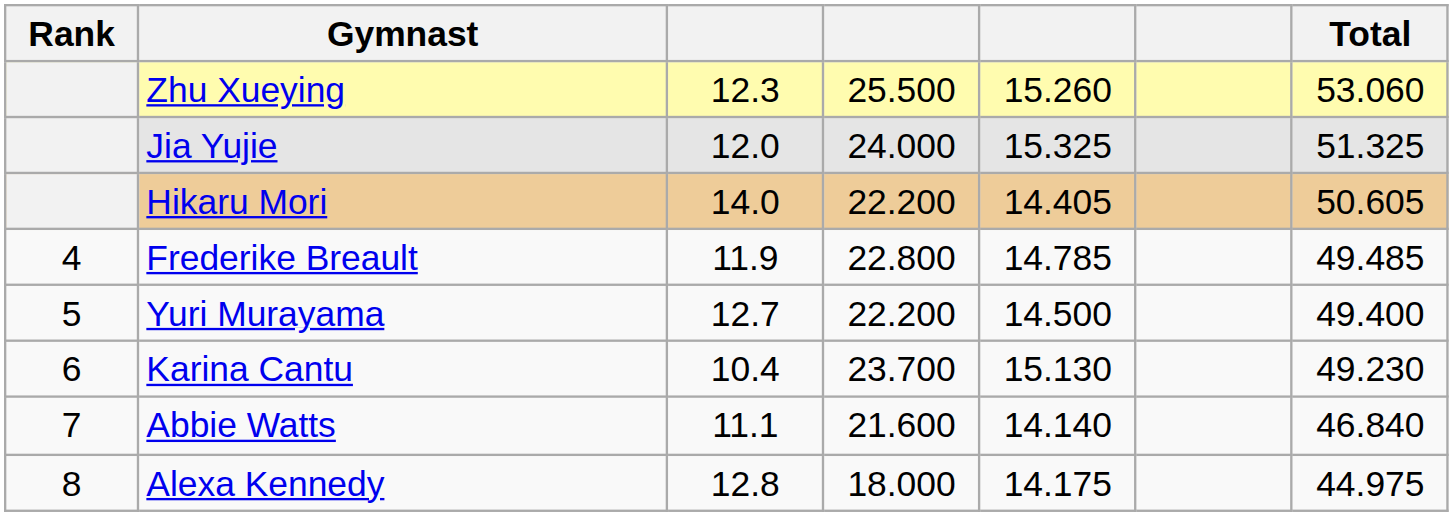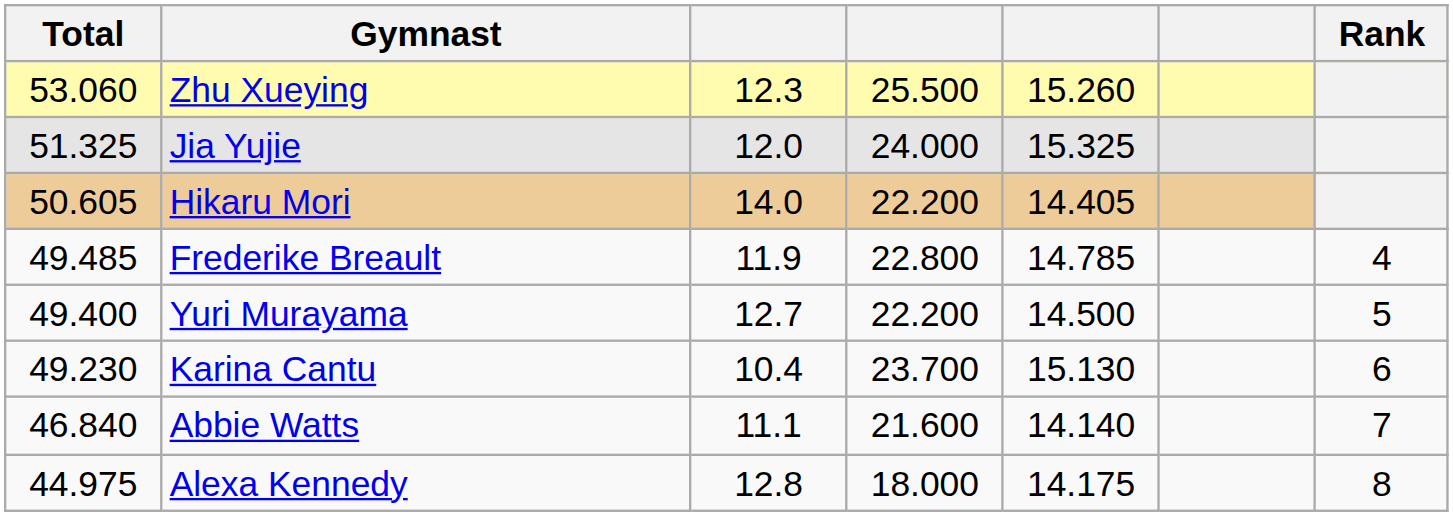 <table class="wikitable sortable" style="text-align:center; font-size:95%">
 <tr>
-<th scope="col" style="width:50px;">Rank</th>
+<th scope="col" style="width:60px;">Total</th>
 <th scope="col" style="width:220px;">Gymnast</th>
 <th scope="col" style="width:60px;"></th>
 <th scope="col" style="width:60px;"></th>
 <th scopre="col" style="width:60px;"></th>
 <th scope="col" style="width: 60px;"></th>
-<th scope="col" style="width:60px;">Total</th>
+<th scope="col" style="width:50px;">Rank</th>
 </tr>
 <tr style="background:#fffcaf;">
-<th scope=row style="text-align:center"></th>
+<td>53.060</td>
 <td style="text-align:left;"><a href='#'>Zhu Xueying</a><br></td>
 <td>12.3</td>
 <td>25.500</td>
 <td>15.260</td>
 <td></td>
-<td>53.060</td>
+<th scope=row style="text-align:center"></th>
 </tr>
 <tr style="background:#e5e5e5;">
-<th scope=row style="text-align:center"></th>
+<td>51.325</td>
 <td style="text-align:left;"><a href='#'>Jia Yujie</a><br></td>
 <td>12.0</td>
 <td>24.000</td>
 <td>15.325</td>
 <td></td>
-<td>51.325</td>
+<th scope=row style="text-align:center"></th>
 </tr>
 <tr style="background:#ec9;">
-<th scope=row style="text-align:center"></th>
+<td>50.605</td>
 <td style="text-align:left;"><a href='#'>Hikaru Mori</a><br></td>
 <td>14.0</td>
 <td>22.200</td>
 <td>14.405</td>
 <td></td>
-<td>50.605</td>
+<th scope=row style="text-align:center"></th>
 </tr>
 <tr>
-<td scope=row style="text-align:center">4</td>
+<td>49.485</td>
 <td style="text-align:left;"><a href='#'>Frederike Breault</a><br></td>
 <td>11.9</td>
 <td>22.800</td>
 <td>14.785</td>
 <td></td>
-<td>49.485</td>
+<td scope=row style="text-align:center">4</td>
 </tr>
 <tr>
-<td scope=row style="text-align:center">5</td>
+<td>49.400</td>
 <td style="text-align:left;"><a href='#'>Yuri Murayama</a><br></td>
 <td>12.7</td>
 <td>22.200</td>
 <td>14.500</td>
 <td></td>
-<td>49.400</td>
+<td scope=row style="text-align:center">5</td>
 </tr>
 <tr>
-<td scope=row style="text-align:center">6</td>
+<td>49.230</td>
 <td style="text-align:left;"><a href='#'>Karina Cantu</a><br></td>
 <td>10.4</td>
 <td>23.700</td>
 <td>15.130</td>
 <td></td>
-<td>49.230</td>
+<td scope=row style="text-align:center">6</td>
 </tr>
 <tr>
-<td scope=row style="text-align:center">7</td>
+<td>46.840</td>
 <td style="text-align:left;"><a href='#'>Abbie Watts</a><br></td>
 <td>11.1</td>
 <td>21.600</td>
 <td>14.140</td>
 <td></td>
-<td>46.840</td>
+<td scope=row style="text-align:center">7</td>
 </tr>
 <tr>
-<td scope=row style="text-align:center">8</td>
+<td>44.975</td>
 <td style="text-align:left;"><a href='#'>Alexa Kennedy</a><br></td>
 <td>12.8</td>
 <td>18.000</td>
 <td>14.175</td>
 <td></td>
-<td>44.975</td>
+<td scope=row style="text-align:center">8</td>
 </tr>
 </table>
